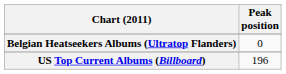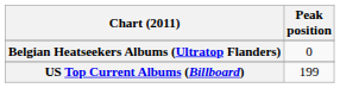 <table class="wikitable plainrowheaders sortable">
 <tr>
 <th scope="col">Chart (2011)</th>
 <th scope="col">Peak<br>position</th>
 </tr>
 <tr>
 </tr>
 <tr>
 <th scope="row">Belgian Heatseekers Albums (<a href='#'>Ultratop</a> Flanders)</th>
 <td align=center>0</td>
 </tr>
 <tr>
 </tr>
 <tr>
 <th scope="row">US <a href='#'>Top Current Albums</a> (<em><a href='#'>Billboard</a></em>)</th>
-<td align=center>196</td>
+<td align=center>199</td>
 </tr>
 </table>
